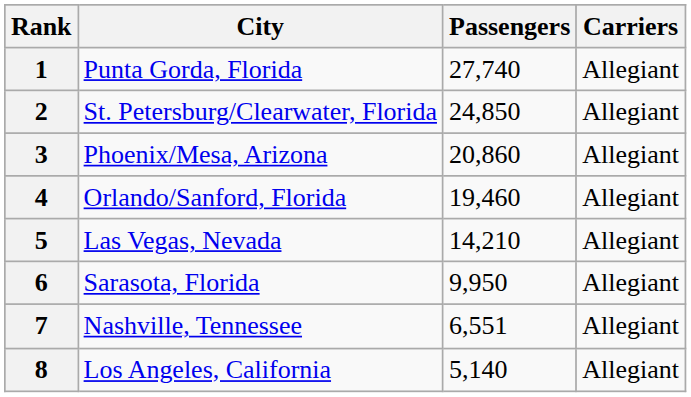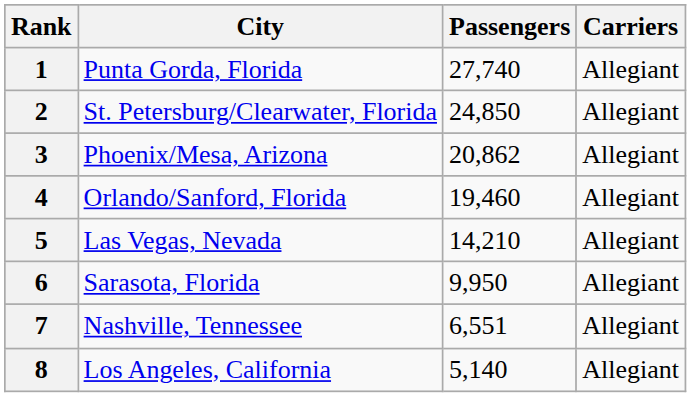 <table class="wikitable sortable" style="font-size: 95%" width= align=>
 <tr>
 <th>Rank</th>
 <th>City</th>
 <th>Passengers</th>
 <th>Carriers</th>
 </tr>
 <tr>
 <th>1</th>
 <td> <a href='#'>Punta Gorda, Florida</a></td>
 <td>27,740</td>
 <td>Allegiant</td>
 </tr>
 <tr>
 <th>2</th>
 <td> <a href='#'>St. Petersburg/Clearwater, Florida</a></td>
 <td>24,850</td>
 <td>Allegiant</td>
 </tr>
 <tr>
 <th>3</th>
 <td> <a href='#'>Phoenix/Mesa, Arizona</a></td>
-<td>20,860</td>
+<td>20,862</td>
 <td>Allegiant</td>
 </tr>
 <tr>
 <th>4</th>
 <td> <a href='#'>Orlando/Sanford, Florida</a></td>
 <td>19,460</td>
 <td>Allegiant</td>
 </tr>
 <tr>
 <th>5</th>
 <td> <a href='#'>Las Vegas, Nevada</a></td>
 <td>14,210</td>
 <td>Allegiant</td>
 </tr>
 <tr>
 <th>6</th>
 <td> <a href='#'>Sarasota, Florida</a></td>
 <td>9,950</td>
 <td>Allegiant</td>
 </tr>
 <tr>
 <th>7</th>
 <td> <a href='#'>Nashville, Tennessee</a></td>
 <td>6,551</td>
 <td>Allegiant</td>
 </tr>
 <tr>
 <th>8</th>
 <td> <a href='#'>Los Angeles, California</a></td>
 <td>5,140</td>
 <td>Allegiant</td>
 </tr>
 </table>
